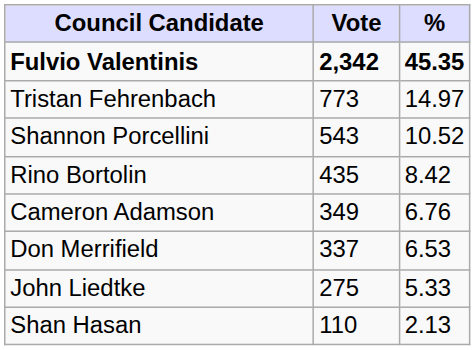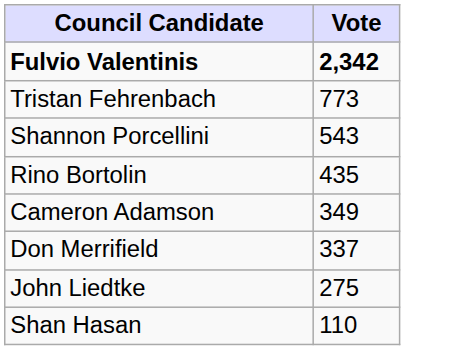 <table class="wikitable sortable">
 <tr>
 <th style="background:#ddf; width:200px;">Council Candidate</th>
 <th style="background:#ddf; width:50px;">Vote</th>
-<th style="background:#ddf; width:30px;">%</th>
 </tr>
 <tr>
 <td><strong>Fulvio Valentinis</strong></td>
 <td><strong>2,342</strong></td>
-<td><strong>45.35</strong></td>
 </tr>
 <tr>
 <td>Tristan Fehrenbach</td>
 <td>773</td>
-<td>14.97</td>
 </tr>
 <tr>
 <td>Shannon Porcellini</td>
 <td>543</td>
-<td>10.52</td>
 </tr>
 <tr>
 <td>Rino Bortolin</td>
 <td>435</td>
-<td>8.42</td>
 </tr>
 <tr>
 <td>Cameron Adamson</td>
 <td>349</td>
-<td>6.76</td>
 </tr>
 <tr>
 <td>Don Merrifield</td>
 <td>337</td>
-<td>6.53</td>
 </tr>
 <tr>
 <td>John Liedtke</td>
 <td>275</td>
-<td>5.33</td>
 </tr>
 <tr>
 <td>Shan Hasan</td>
 <td>110</td>
-<td>2.13</td>
 </tr>
 </table>
